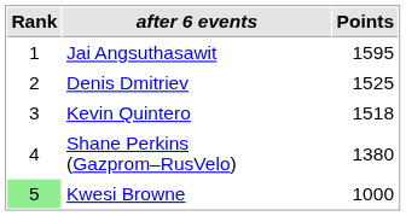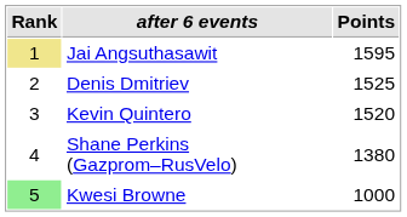 <table cellspacing="1" cellpadding="3" style="border:1px solid #aaa; font-size:90%;">
 <tr style="background:#e4e4e4;">
 <th style="border-bottom:1px solid #aaa; width:10px;">Rank</th>
 <th style="border-bottom:1px solid #aaa; width:200px; white-space:nowrap;"><em>after 6 events</em> </th>
 <th style="border-bottom:1px solid #aaa; width:20px;">Points</th>
 </tr>
 <tr>
-<td align=center>1</td>
+<td align=center style="background: khaki;">1</td>
 <td> <a href='#'>Jai Angsuthasawit</a></td>
 <td align=right>1595</td>
 </tr>
 <tr>
 <td align=center>2</td>
 <td> <a href='#'>Denis Dmitriev</a></td>
 <td align=right>1525</td>
 </tr>
 <tr>
 <td align=center>3</td>
 <td> <a href='#'>Kevin Quintero</a></td>
-<td align=right>1518</td>
+<td align=right>1520</td>
 </tr>
 <tr>
 <td align=center>4</td>
 <td> <a href='#'>Shane Perkins</a><br>(<a href='#'>Gazprom–RusVelo</a>)</td>
 <td align=right>1380</td>
 </tr>
 <tr>
 <td align=center style="background: lightgreen;">5</td>
 <td> <a href='#'>Kwesi Browne</a></td>
 <td align=right>1000</td>
 </tr>
 </table>
